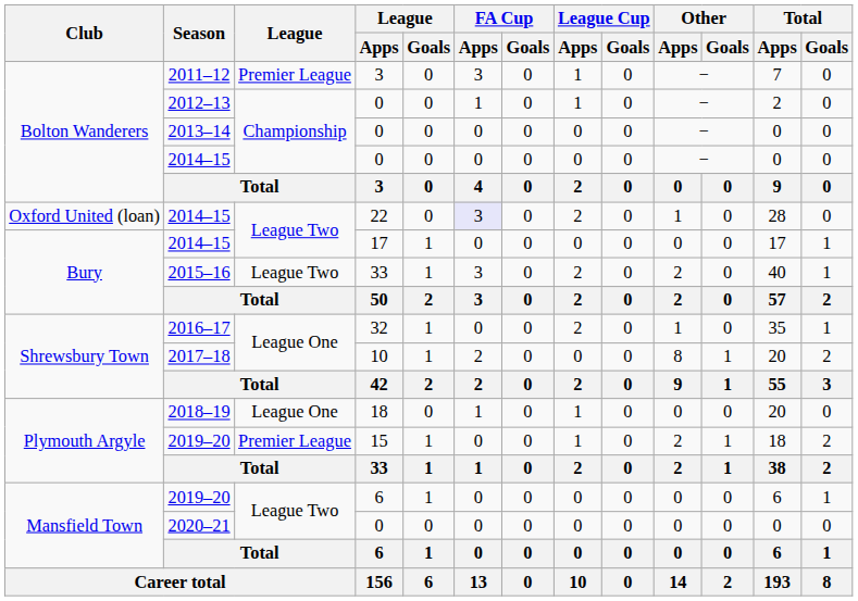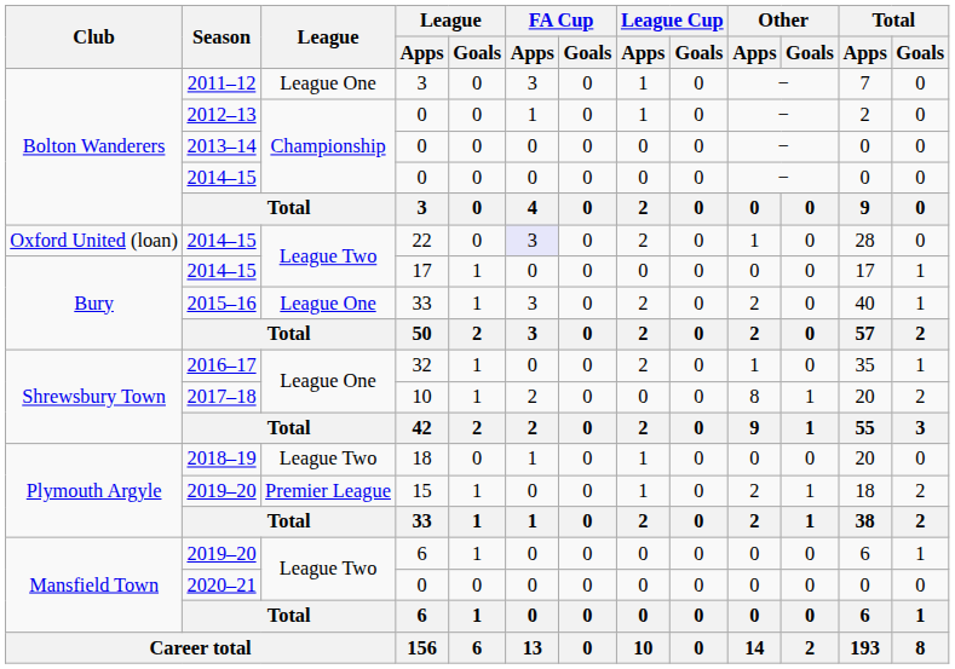 <table class="wikitable" style="text-align: center;">
 <tr>
 <th rowspan="2">Club</th>
 <th rowspan="2">Season</th>
 <th rowspan="2">League</th>
 <th colspan="2">League</th>
 <th colspan="2"><a href='#'>FA Cup</a></th>
 <th colspan="2"><a href='#'>League Cup</a></th>
 <th colspan="2">Other</th>
 <th colspan="2">Total</th>
 </tr>
 <tr>
 <th>Apps</th>
 <th>Goals</th>
 <th>Apps</th>
 <th>Goals</th>
 <th>Apps</th>
 <th>Goals</th>
 <th>Apps</th>
 <th>Goals</th>
 <th>Apps</th>
 <th>Goals</th>
 </tr>
 <tr>
 <td rowspan="5" valign="center"><a href='#'>Bolton Wanderers</a></td>
 <td><a href='#'>2011–12</a></td>
-<td><a href='#'>Premier League</a></td>
+<td>League One</td>
 <td>3</td>
 <td>0</td>
 <td>3</td>
 <td>0</td>
 <td>1</td>
 <td>0</td>
 <td colspan="2">−</td>
 <td>7</td>
 <td>0</td>
 </tr>
 <tr>
 <td><a href='#'>2012–13</a></td>
 <td rowspan="3"><a href='#'>Championship</a></td>
 <td>0</td>
 <td>0</td>
 <td>1</td>
 <td>0</td>
 <td>1</td>
 <td>0</td>
 <td colspan="2">−</td>
 <td>2</td>
 <td>0</td>
 </tr>
 <tr>
 <td><a href='#'>2013–14</a></td>
 <td>0</td>
 <td>0</td>
 <td>0</td>
 <td>0</td>
 <td>0</td>
 <td>0</td>
 <td colspan="2">−</td>
 <td>0</td>
 <td>0</td>
 </tr>
 <tr>
 <td><a href='#'>2014–15</a></td>
 <td>0</td>
 <td>0</td>
 <td>0</td>
 <td>0</td>
 <td>0</td>
 <td>0</td>
 <td colspan="2">−</td>
 <td>0</td>
 <td>0</td>
 </tr>
 <tr>
 <th colspan="2">Total</th>
 <th>3</th>
 <th>0</th>
 <th>4</th>
 <th>0</th>
 <th>2</th>
 <th>0</th>
 <th>0</th>
 <th>0</th>
 <th>9</th>
 <th>0</th>
 </tr>
 <tr>
 <td valign="center"><a href='#'>Oxford United</a> (loan)</td>
 <td><a href='#'>2014–15</a></td>
 <td rowspan="2"><a href='#'>League Two</a></td>
 <td>22</td>
 <td>0</td>
 <td style="background: lavender;">3</td>
 <td>0</td>
 <td>2</td>
 <td>0</td>
 <td>1</td>
 <td>0</td>
 <td>28</td>
 <td>0</td>
 </tr>
 <tr>
 <td valign="center" rowspan="3"><a href='#'>Bury</a></td>
 <td><a href='#'>2014–15</a></td>
 <td>17</td>
 <td>1</td>
 <td>0</td>
 <td>0</td>
 <td>0</td>
 <td>0</td>
 <td>0</td>
 <td>0</td>
 <td>17</td>
 <td>1</td>
 </tr>
 <tr>
 <td><a href='#'>2015–16</a></td>
-<td>League Two</td>
+<td><a href='#'>League One</a></td>
 <td>33</td>
 <td>1</td>
 <td>3</td>
 <td>0</td>
 <td>2</td>
 <td>0</td>
 <td>2</td>
 <td>0</td>
 <td>40</td>
 <td>1</td>
 </tr>
 <tr>
 <th colspan="2">Total</th>
 <th>50</th>
 <th>2</th>
 <th>3</th>
 <th>0</th>
 <th>2</th>
 <th>0</th>
 <th>2</th>
 <th>0</th>
 <th>57</th>
 <th>2</th>
 </tr>
 <tr>
 <td valign="center" rowspan="3"><a href='#'>Shrewsbury Town</a></td>
 <td><a href='#'>2016–17</a></td>
 <td rowspan="2">League One</td>
 <td>32</td>
 <td>1</td>
 <td>0</td>
 <td>0</td>
 <td>2</td>
 <td>0</td>
 <td>1</td>
 <td>0</td>
 <td>35</td>
 <td>1</td>
 </tr>
 <tr>
 <td><a href='#'>2017–18</a></td>
 <td>10</td>
 <td>1</td>
 <td>2</td>
 <td>0</td>
 <td>0</td>
 <td>0</td>
 <td>8</td>
 <td>1</td>
 <td>20</td>
 <td>2</td>
 </tr>
 <tr>
 <th colspan="2">Total</th>
 <th>42</th>
 <th>2</th>
 <th>2</th>
 <th>0</th>
 <th>2</th>
 <th>0</th>
 <th>9</th>
 <th>1</th>
 <th>55</th>
 <th>3</th>
 </tr>
 <tr>
 <td valign="center" rowspan="3"><a href='#'>Plymouth Argyle</a></td>
 <td><a href='#'>2018–19</a></td>
-<td>League One</td>
+<td>League Two</td>
 <td>18</td>
 <td>0</td>
 <td>1</td>
 <td>0</td>
 <td>1</td>
 <td>0</td>
 <td>0</td>
 <td>0</td>
 <td>20</td>
 <td>0</td>
 </tr>
 <tr>
 <td><a href='#'>2019–20</a></td>
 <td><a href='#'>Premier League</a></td>
 <td>15</td>
 <td>1</td>
 <td>0</td>
 <td>0</td>
 <td>1</td>
 <td>0</td>
 <td>2</td>
 <td>1</td>
 <td>18</td>
 <td>2</td>
 </tr>
 <tr>
 <th colspan="2">Total</th>
 <th>33</th>
 <th>1</th>
 <th>1</th>
 <th>0</th>
 <th>2</th>
 <th>0</th>
 <th>2</th>
 <th>1</th>
 <th>38</th>
 <th>2</th>
 </tr>
 <tr>
 <td valign="center" rowspan="3"><a href='#'>Mansfield Town</a></td>
 <td><a href='#'>2019–20</a></td>
 <td rowspan="2">League Two</td>
 <td>6</td>
 <td>1</td>
 <td>0</td>
 <td>0</td>
 <td>0</td>
 <td>0</td>
 <td>0</td>
 <td>0</td>
 <td>6</td>
 <td>1</td>
 </tr>
 <tr>
 <td><a href='#'>2020–21</a></td>
 <td>0</td>
 <td>0</td>
 <td>0</td>
 <td>0</td>
 <td>0</td>
 <td>0</td>
 <td>0</td>
 <td>0</td>
 <td>0</td>
 <td>0</td>
 </tr>
 <tr>
 <th colspan="2">Total</th>
 <th>6</th>
 <th>1</th>
 <th>0</th>
 <th>0</th>
 <th>0</th>
 <th>0</th>
 <th>0</th>
 <th>0</th>
 <th>6</th>
 <th>1</th>
 </tr>
 <tr>
 <th colspan="3">Career total</th>
 <th>156</th>
 <th>6</th>
 <th>13</th>
 <th>0</th>
 <th>10</th>
 <th>0</th>
 <th>14</th>
 <th>2</th>
 <th>193</th>
 <th>8</th>
 </tr>
 </table>
